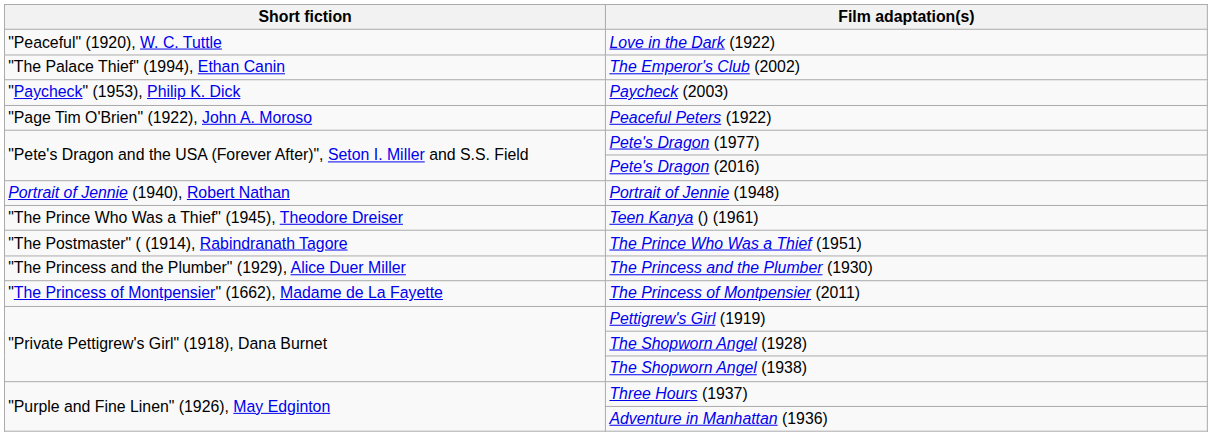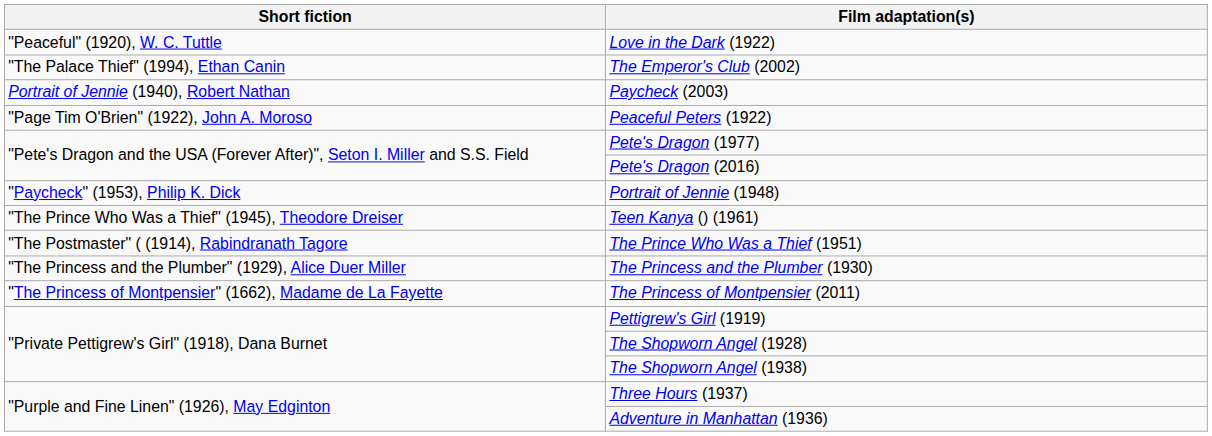 <table class="wikitable">
 <tr>
 <th width="600">Short fiction</th>
 <th width="600">Film adaptation(s)</th>
 </tr>
 <tr>
 <td>"Peaceful" (1920), <a href='#'>W. C. Tuttle</a></td>
 <td><em><a href='#'>Love in the Dark</a></em> (1922)</td>
 </tr>
 <tr>
 <td>"The Palace Thief" (1994), <a href='#'>Ethan Canin</a></td>
 <td><em><a href='#'>The Emperor's Club</a></em> (2002)</td>
 </tr>
 <tr>
-<td>"<a href='#'>Paycheck</a>" (1953), <a href='#'>Philip K. Dick</a></td>
+<td><em><a href='#'>Portrait of Jennie</a></em> (1940), <a href='#'>Robert Nathan</a></td>
 <td><em><a href='#'>Paycheck</a></em> (2003)</td>
 </tr>
 <tr>
 <td>"Page Tim O'Brien" (1922), <a href='#'>John A. Moroso</a></td>
 <td><em><a href='#'>Peaceful Peters</a></em> (1922)</td>
 </tr>
 <tr>
 <td rowspan="2">"Pete's Dragon and the USA (Forever After)", <a href='#'>Seton I. Miller</a> and S.S. Field</td>
 <td><em><a href='#'>Pete's Dragon</a></em> (1977)</td>
 </tr>
 <tr>
 <td><em><a href='#'>Pete's Dragon</a></em> (2016)</td>
 </tr>
 <tr>
-<td><em><a href='#'>Portrait of Jennie</a></em> (1940), <a href='#'>Robert Nathan</a></td>
+<td>"<a href='#'>Paycheck</a>" (1953), <a href='#'>Philip K. Dick</a></td>
 <td><em><a href='#'>Portrait of Jennie</a></em> (1948)</td>
 </tr>
 <tr>
 <td>"The Prince Who Was a Thief" (1945), <a href='#'>Theodore Dreiser</a></td>
 <td><em><a href='#'>Teen Kanya</a></em> () (1961)</td>
 </tr>
 <tr>
 <td>"The Postmaster" ( (1914), <a href='#'>Rabindranath Tagore</a></td>
 <td><em><a href='#'>The Prince Who Was a Thief</a></em> (1951)</td>
 </tr>
 <tr>
 <td>"The Princess and the Plumber" (1929), <a href='#'>Alice Duer Miller</a></td>
 <td><em><a href='#'>The Princess and the Plumber</a></em> (1930)</td>
 </tr>
 <tr>
 <td>"<a href='#'>The Princess of Montpensier</a>" (1662), <a href='#'>Madame de La Fayette</a></td>
 <td><em><a href='#'>The Princess of Montpensier</a></em> (2011)</td>
 </tr>
 <tr>
 <td rowspan="3">"Private Pettigrew's Girl" (1918), Dana Burnet</td>
 <td><em><a href='#'>Pettigrew's Girl</a></em> (1919)</td>
 </tr>
 <tr>
 <td><em><a href='#'>The Shopworn Angel</a></em> (1928)</td>
 </tr>
 <tr>
 <td><em><a href='#'>The Shopworn Angel</a></em> (1938)</td>
 </tr>
 <tr>
 <td rowspan="2">"Purple and Fine Linen" (1926), <a href='#'>May Edginton</a></td>
 <td><em><a href='#'>Three Hours</a></em> (1937)</td>
 </tr>
 <tr>
 <td><em><a href='#'>Adventure in Manhattan</a></em> (1936)</td>
 </tr>
 </table>
